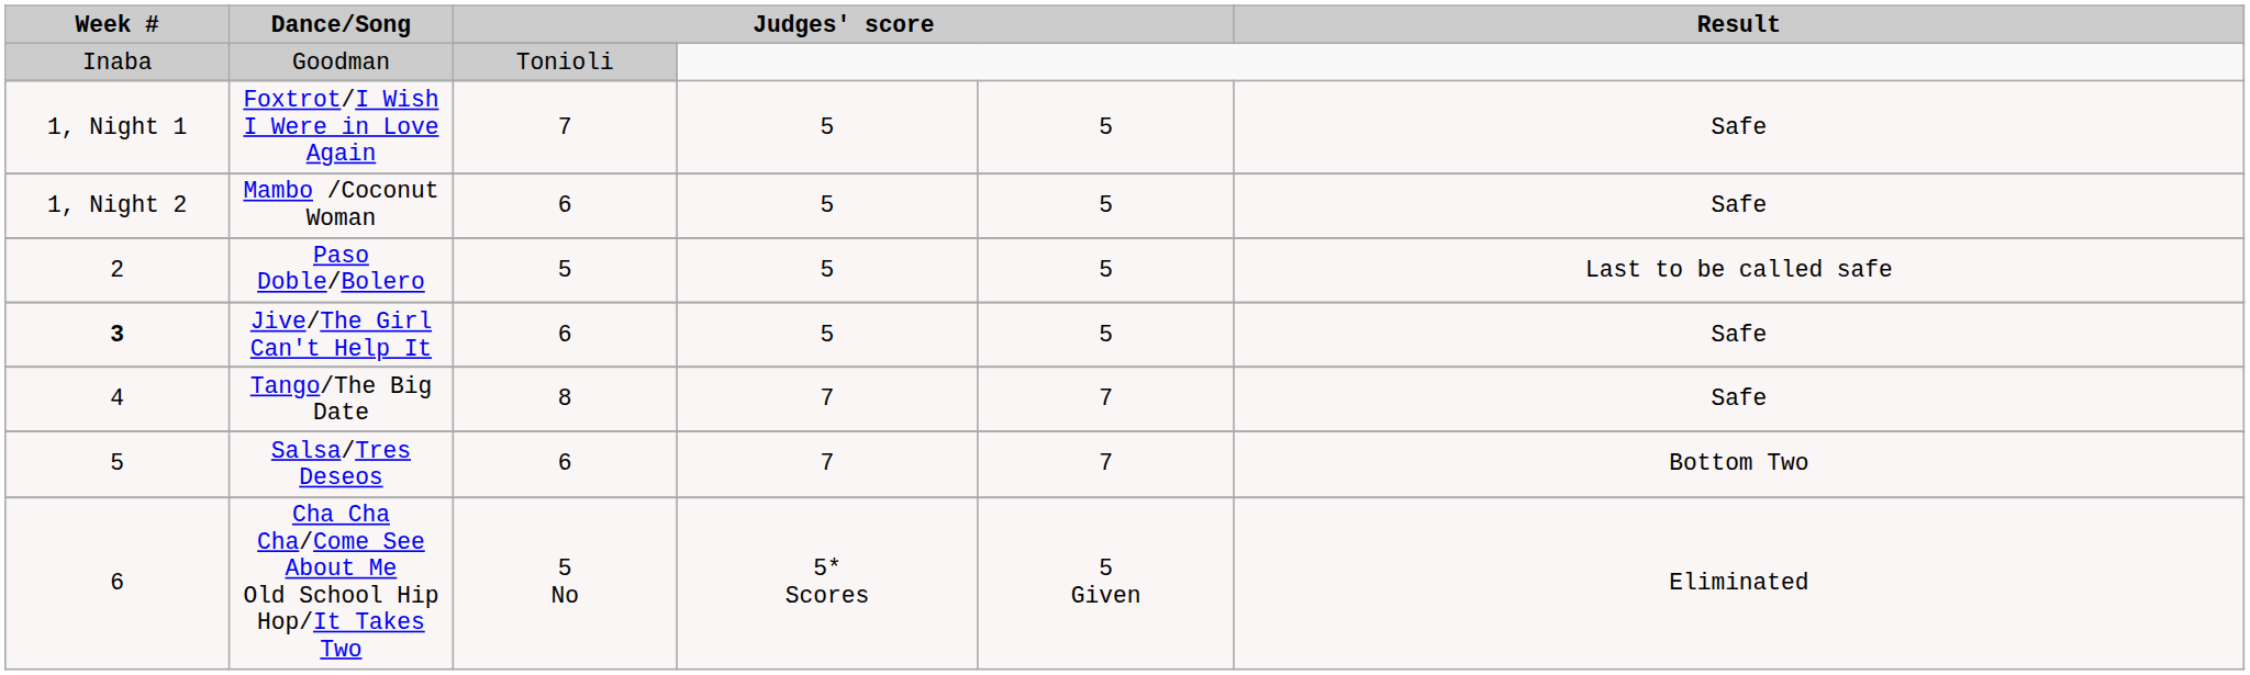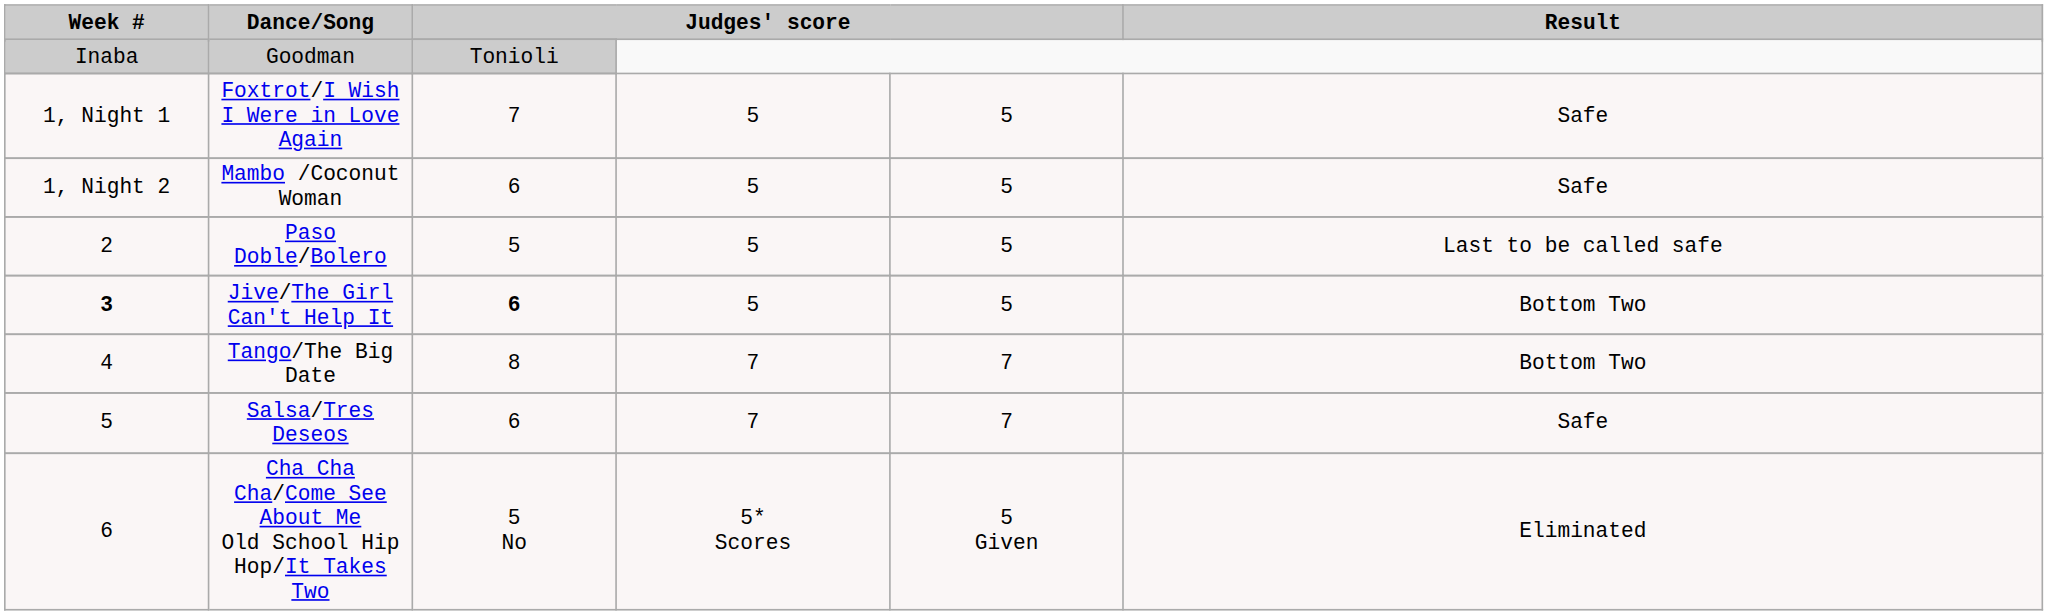 <table class="wikitable" align="left">
 <tr>
 <td rowspan="2" bgcolor="CCCCCC" align="Center"><strong>Week #</strong></td>
 <td rowspan="2" bgcolor="CCCCCC" align="Center"><strong>Dance/Song</strong></td>
 <td colspan="3" bgcolor="CCCCCC" align="Center"><strong>Judges' score</strong></td>
 <td rowspan="2" bgcolor="CCCCCC" align="Center"><strong>Result</strong></td>
 </tr>
 <tr>
 </tr>
 <tr>
 <td bgcolor="CCCCCC" width="10%" align="center">Inaba</td>
 <td bgcolor="CCCCCC" width="10%" align="center">Goodman</td>
 <td bgcolor="CCCCCC" width="10%" align="center">Tonioli</td>
 </tr>
 <tr>
 </tr>
 <tr>
 <td align="center" bgcolor="FAF6F6">1, Night 1</td>
 <td align="center" bgcolor="FAF6F6"><a href='#'>Foxtrot</a>/<a href='#'>I Wish I Were in Love Again</a></td>
 <td align="center" bgcolor="FAF6F6">7</td>
 <td align="center" bgcolor="FAF6F6">5</td>
 <td align="center" bgcolor="FAF6F6">5</td>
 <td align="center" bgcolor="FAF6F6">Safe</td>
 </tr>
 <tr>
 </tr>
 <tr>
 <td align="center" bgcolor="FAF6F6">1, Night 2</td>
 <td align="center" bgcolor="FAF6F6"><a href='#'>Mambo</a> /Coconut Woman</td>
 <td align="center" bgcolor="FAF6F6">6</td>
 <td align="center" bgcolor="FAF6F6">5</td>
 <td align="center" bgcolor="FAF6F6">5</td>
 <td align="center" bgcolor="FAF6F6">Safe</td>
 </tr>
 <tr>
 </tr>
 <tr>
 <td align="center" bgcolor="FAF6F6">2</td>
 <td align="center" bgcolor="FAF6F6"><a href='#'>Paso Doble</a>/<a href='#'>Bolero</a></td>
 <td align="center" bgcolor="FAF6F6">5</td>
 <td align="center" bgcolor="FAF6F6">5</td>
 <td align="center" bgcolor="FAF6F6">5</td>
 <td align="center" bgcolor="FAF6F6">Last to be called safe</td>
 </tr>
 <tr>
 </tr>
 <tr>
 <td align="center" bgcolor="FAF6F6"><strong>3</strong></td>
 <td align="center" bgcolor="FAF6F6"><a href='#'>Jive</a>/<a href='#'>The Girl Can't Help It</a></td>
-<td align="center" bgcolor="FAF6F6">6</td>
+<td align="center" bgcolor="FAF6F6"><strong>6</strong></td>
 <td align="center" bgcolor="FAF6F6">5</td>
 <td align="center" bgcolor="FAF6F6">5</td>
-<td align="center" bgcolor="FAF6F6">Safe</td>
+<td align="center" bgcolor="FAF6F6">Bottom Two</td>
 </tr>
 <tr>
 </tr>
 <tr>
 <td align="center" bgcolor="FAF6F6">4</td>
 <td align="center" bgcolor="FAF6F6"><a href='#'>Tango</a>/The Big Date</td>
 <td align="center" bgcolor="FAF6F6">8</td>
 <td align="center" bgcolor="FAF6F6">7</td>
 <td align="center" bgcolor="FAF6F6">7</td>
-<td align="center" bgcolor="FAF6F6">Safe</td>
+<td align="center" bgcolor="FAF6F6">Bottom Two</td>
 </tr>
 <tr>
 </tr>
 <tr>
 <td align="center" bgcolor="FAF6F6">5</td>
 <td align="center" bgcolor="FAF6F6"><a href='#'>Salsa</a>/<a href='#'>Tres Deseos</a></td>
 <td align="center" bgcolor="FAF6F6">6</td>
 <td align="center" bgcolor="FAF6F6">7</td>
 <td align="center" bgcolor="FAF6F6">7</td>
-<td align="center" bgcolor="FAF6F6">Bottom Two</td>
+<td align="center" bgcolor="FAF6F6">Safe</td>
 </tr>
 <tr>
 </tr>
 <tr>
 <td align="center" bgcolor="FAF6F6">6</td>
 <td align="center" bgcolor="FAF6F6"><a href='#'>Cha Cha Cha</a>/<a href='#'>Come See About Me</a> <br> Old School Hip Hop/<a href='#'>It Takes Two</a></td>
 <td align="center" bgcolor="FAF6F6">5 <br> No</td>
 <td align="center" bgcolor="FAF6F6">5* <br> Scores</td>
 <td align="center" bgcolor="FAF6F6">5 <br> Given</td>
 <td align="center" bgcolor="FAF6F6">Eliminated</td>
 </tr>
 </table>
